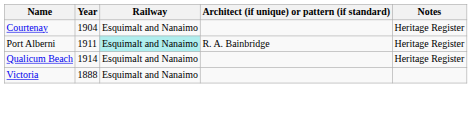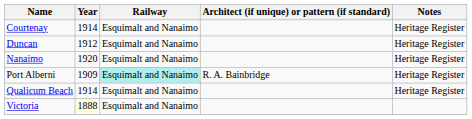 <table class="wikitable sortable">
 <tr>
 <th>Name</th>
 <th>Year</th>
 <th>Railway</th>
 <th>Architect (if unique) or pattern (if standard)</th>
 <th>Notes</th>
 </tr>
 <tr>
 <td><a href='#'>Courtenay</a></td>
-<td>1904</td>
+<td>1914</td>
+<td>Esquimalt and Nanaimo</td>
+<td></td>
+<td>Heritage Register</td>
+</tr>
+<tr>
+<td><a href='#'>Duncan</a></td>
+<td>1912</td>
+<td>Esquimalt and Nanaimo</td>
+<td></td>
+<td>Heritage Register</td>
+</tr>
+<tr>
+<td><a href='#'>Nanaimo</a></td>
+<td>1920</td>
 <td>Esquimalt and Nanaimo</td>
 <td></td>
 <td>Heritage Register</td>
 </tr>
 <tr>
 <td>Port Alberni</td>
-<td>1911</td>
+<td>1909</td>
 <td style="background: paleturquoise;">Esquimalt and Nanaimo</td>
 <td>R. A. Bainbridge</td>
 <td>Heritage Register</td>
 </tr>
 <tr>
 <td><a href='#'>Qualicum Beach</a></td>
 <td>1914</td>
 <td>Esquimalt and Nanaimo</td>
 <td></td>
 <td>Heritage Register</td>
 </tr>
 <tr>
 <td><a href='#'>Victoria</a></td>
-<td>1888</td>
+<td style="background: lightyellow;">1888</td>
 <td>Esquimalt and Nanaimo</td>
 <td></td>
 <td></td>
 </tr>
 </table>
